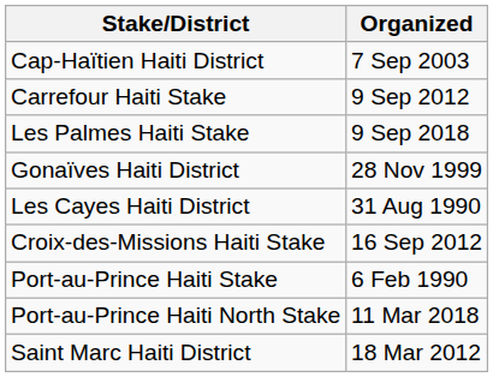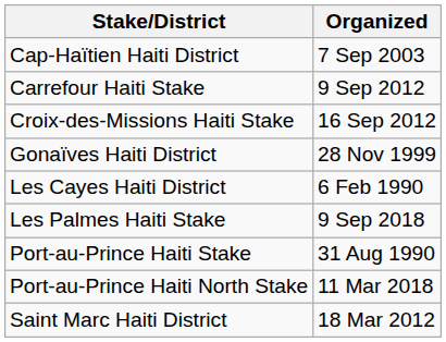 <table class="wikitable sortable">
 <tr>
 <th>Stake/District</th>
 <th data-sort-type=date>Organized</th>
 </tr>
 <tr>
 <td>Cap-Haïtien Haiti District</td>
 <td>7 Sep 2003</td>
 </tr>
 <tr>
 <td>Carrefour Haiti Stake</td>
 <td>9 Sep 2012</td>
 </tr>
 <tr>
-<td>Les Palmes Haiti Stake</td>
-<td>9 Sep 2018</td>
+<td>Croix-des-Missions Haiti Stake</td>
+<td>16 Sep 2012</td>
 </tr>
 <tr>
 <td>Gonaïves Haiti District</td>
 <td>28 Nov 1999</td>
 </tr>
 <tr>
 <td>Les Cayes Haiti District</td>
-<td>31 Aug 1990</td>
+<td>6 Feb 1990</td>
 </tr>
 <tr>
-<td>Croix-des-Missions Haiti Stake</td>
-<td>16 Sep 2012</td>
+<td>Les Palmes Haiti Stake</td>
+<td>9 Sep 2018</td>
 </tr>
 <tr>
 <td>Port-au-Prince Haiti Stake</td>
-<td>6 Feb 1990</td>
+<td>31 Aug 1990</td>
 </tr>
 <tr>
 <td>Port-au-Prince Haiti North Stake</td>
 <td>11 Mar 2018</td>
 </tr>
 <tr>
 <td>Saint Marc Haiti District</td>
 <td>18 Mar 2012</td>
 </tr>
 </table>
